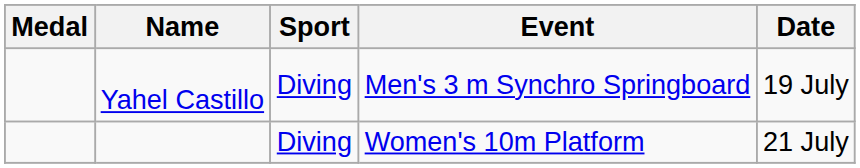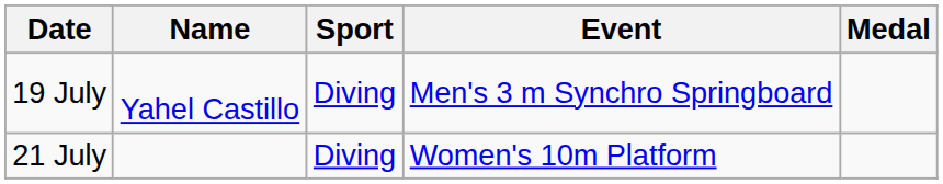 <table class="wikitable sortable" style="font-size:90%">
 <tr>
-<th>Medal</th>
+<th>Date</th>
 <th>Name</th>
 <th>Sport</th>
 <th>Event</th>
-<th>Date</th>
+<th>Medal</th>
 </tr>
 <tr>
-<td></td>
+<td>19 July</td>
 <td><br><a href='#'>Yahel Castillo</a></td>
 <td><a href='#'>Diving</a></td>
 <td><a href='#'>Men's 3 m Synchro Springboard</a></td>
-<td>19 July</td>
+<td></td>
 </tr>
 <tr>
-<td></td>
+<td>21 July</td>
 <td></td>
 <td><a href='#'>Diving</a></td>
 <td><a href='#'>Women's 10m Platform</a></td>
-<td>21 July</td>
+<td></td>
 </tr>
 </table>
